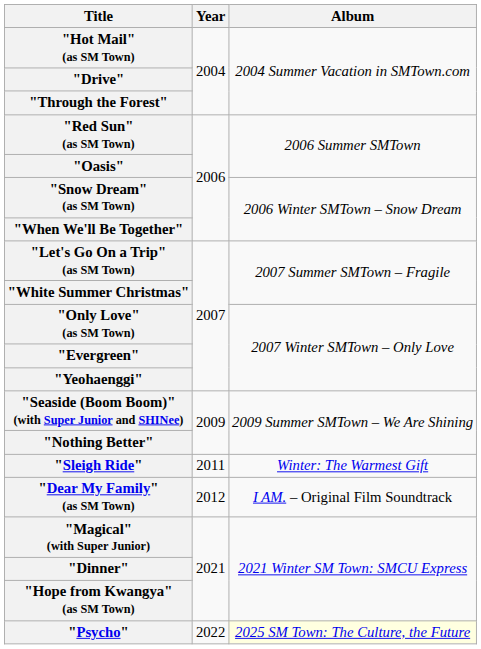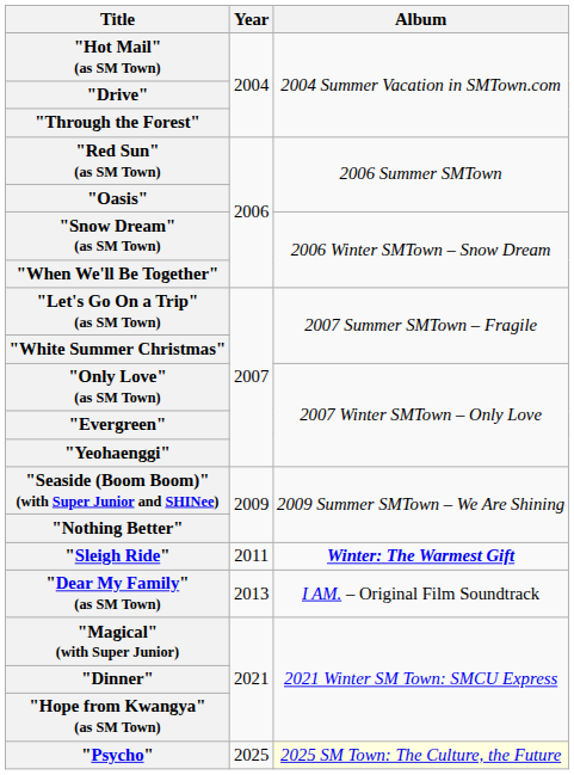 <table class="wikitable plainrowheaders" style="text-align:center">
 <tr>
 <th scope="col">Title</th>
 <th scope="col">Year</th>
 <th scope="col">Album</th>
 </tr>
 <tr>
 <th scope="row">"Hot Mail"<br><small>(as SM Town)</small></th>
 <td rowspan="3">2004</td>
 <td rowspan="3"><em>2004 Summer Vacation in SMTown.com</em></td>
 </tr>
 <tr>
 <th scope="row">"Drive"</th>
 </tr>
 <tr>
 <th scope="row">"Through the Forest"</th>
 </tr>
 <tr>
 <th scope="row">"Red Sun"<br><small>(as SM Town)</small></th>
 <td rowspan="4">2006</td>
 <td rowspan="2"><em>2006 Summer SMTown</em></td>
 </tr>
 <tr>
 <th scope="row">"Oasis"</th>
 </tr>
 <tr>
 <th scope="row">"Snow Dream"<br><small>(as SM Town)</small></th>
 <td rowspan="2"><em>2006 Winter SMTown – Snow Dream</em></td>
 </tr>
 <tr>
 <th scope="row">"When We'll Be Together"</th>
 </tr>
 <tr>
 <th scope="row">"Let's Go On a Trip"<br><small>(as SM Town)</small></th>
 <td rowspan="5">2007</td>
 <td rowspan="2"><em>2007 Summer SMTown – Fragile</em></td>
 </tr>
 <tr>
 <th scope="row">"White Summer Christmas"</th>
 </tr>
 <tr>
 <th scope="row">"Only Love"<br><small>(as SM Town)</small></th>
 <td rowspan="3"><em>2007 Winter SMTown – Only Love</em></td>
 </tr>
 <tr>
 <th scope="row">"Evergreen"</th>
 </tr>
 <tr>
 <th scope="row">"Yeohaenggi"</th>
 </tr>
 <tr>
 <th scope="row">"Seaside (Boom Boom)"<br><small>(with <a href='#'>Super Junior</a> and <a href='#'>SHINee</a>)</small></th>
 <td rowspan="2">2009</td>
 <td rowspan="2"><em>2009 Summer SMTown – We Are Shining</em></td>
 </tr>
 <tr>
 <th scope="row">"Nothing Better"</th>
 </tr>
 <tr>
 <th scope="row">"<a href='#'>Sleigh Ride</a>"</th>
 <td>2011</td>
-<td><em><a href='#'>Winter: The Warmest Gift</a></em></td>
+<td><strong><em><a href='#'>Winter: The Warmest Gift</a></em></strong></td>
 </tr>
 <tr>
 <th scope="row">"<a href='#'>Dear My Family</a>"<br><small>(as SM Town)</small></th>
-<td>2012</td>
+<td>2013</td>
 <td><em><a href='#'>I AM.</a></em> – Original Film Soundtrack</td>
 </tr>
 <tr>
 <th scope="row">"Magical"<br><small>(with Super Junior)</small></th>
 <td rowspan="3">2021</td>
 <td rowspan="3"><em><a href='#'>2021 Winter SM Town: SMCU Express</a></em></td>
 </tr>
 <tr>
 <th scope="row">"Dinner"</th>
 </tr>
 <tr>
 <th scope="row">"Hope from Kwangya"<br><small>(as SM Town)</small></th>
 </tr>
 <tr>
 <th scope="row">"<a href='#'>Psycho</a>"</th>
-<td>2022</td>
+<td>2025</td>
 <td style="background: lightyellow;"><em><a href='#'>2025 SM Town: The Culture, the Future</a></em></td>
 </tr>
 </table>
